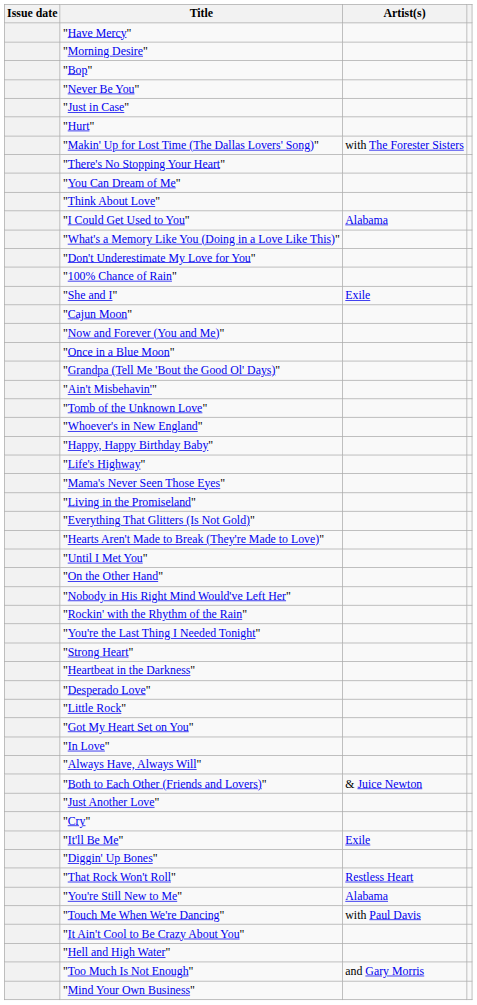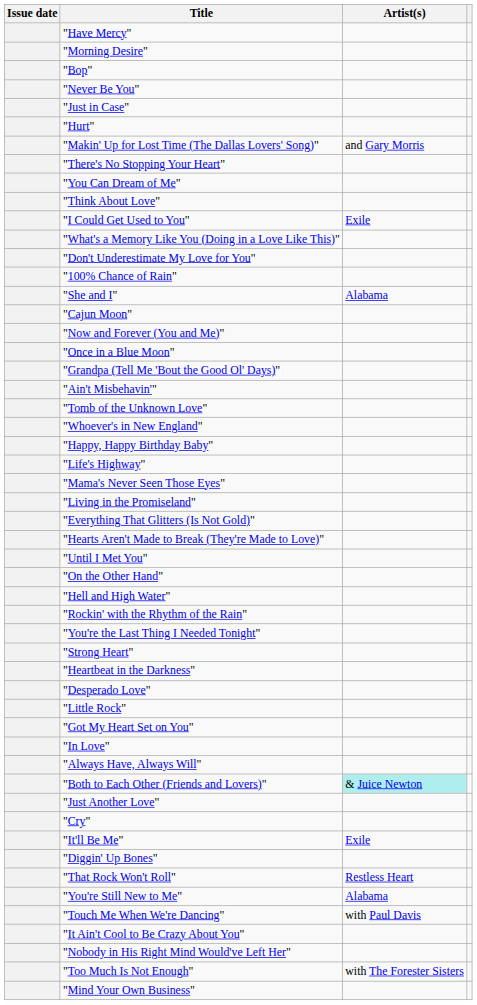 <table class="wikitable sortable plainrowheaders">
 <tr>
 <th scope=col>Issue date</th>
 <th scope=col>Title</th>
 <th scope=col>Artist(s)</th>
 <th scope=col class=unsortable></th>
 </tr>
 <tr>
 <th scope=row></th>
 <td>"<a href='#'>Have Mercy</a>"</td>
 <td></td>
 <td></td>
 </tr>
 <tr>
 <th scope=row></th>
 <td>"<a href='#'>Morning Desire</a>"</td>
 <td></td>
 <td></td>
 </tr>
 <tr>
 <th scope=row></th>
 <td>"<a href='#'>Bop</a>"</td>
 <td></td>
 <td></td>
 </tr>
 <tr>
 <th scope=row></th>
 <td>"<a href='#'>Never Be You</a>"</td>
 <td></td>
 <td></td>
 </tr>
 <tr>
 <th scope=row></th>
 <td>"<a href='#'>Just in Case</a>"</td>
 <td></td>
 <td></td>
 </tr>
 <tr>
 <th scope=row></th>
 <td>"<a href='#'>Hurt</a>"</td>
 <td></td>
 <td></td>
 </tr>
 <tr>
 <th scope=row></th>
 <td>"<a href='#'>Makin' Up for Lost Time (The Dallas Lovers' Song)</a>"</td>
-<td> with <a href='#'>The Forester Sisters</a></td>
+<td> and <a href='#'>Gary Morris</a></td>
 <td></td>
 </tr>
 <tr>
 <th scope=row></th>
 <td>"<a href='#'>There's No Stopping Your Heart</a>"</td>
 <td></td>
 <td></td>
 </tr>
 <tr>
 <th scope=row></th>
 <td>"<a href='#'>You Can Dream of Me</a>"</td>
 <td></td>
 <td></td>
 </tr>
 <tr>
 <th scope=row></th>
 <td>"<a href='#'>Think About Love</a>"</td>
 <td></td>
 <td></td>
 </tr>
 <tr>
 <th scope=row></th>
 <td>"<a href='#'>I Could Get Used to You</a>"</td>
-<td><a href='#'>Alabama</a></td>
+<td><a href='#'>Exile</a></td>
 <td></td>
 </tr>
 <tr>
 <th scope=row></th>
 <td>"<a href='#'>What's a Memory Like You (Doing in a Love Like This)</a>"</td>
 <td></td>
 <td></td>
 </tr>
 <tr>
 <th scope=row></th>
 <td>"<a href='#'>Don't Underestimate My Love for You</a>"</td>
 <td></td>
 <td></td>
 </tr>
 <tr>
 <th scope=row></th>
 <td>"<a href='#'>100% Chance of Rain</a>"</td>
 <td></td>
 <td></td>
 </tr>
 <tr>
 <th scope=row></th>
 <td>"<a href='#'>She and I</a>"</td>
-<td><a href='#'>Exile</a></td>
+<td><a href='#'>Alabama</a></td>
 <td></td>
 </tr>
 <tr>
 <th scope=row></th>
 <td>"<a href='#'>Cajun Moon</a>"</td>
 <td></td>
 <td></td>
 </tr>
 <tr>
 <th scope=row></th>
 <td>"<a href='#'>Now and Forever (You and Me)</a>"</td>
 <td></td>
 <td></td>
 </tr>
 <tr>
 <th scope=row></th>
 <td>"<a href='#'>Once in a Blue Moon</a>"</td>
 <td></td>
 <td></td>
 </tr>
 <tr>
 <th scope=row></th>
 <td>"<a href='#'>Grandpa (Tell Me 'Bout the Good Ol' Days)</a>"</td>
 <td></td>
 <td></td>
 </tr>
 <tr>
 <th scope=row></th>
 <td>"<a href='#'>Ain't Misbehavin'</a>"</td>
 <td></td>
 <td></td>
 </tr>
 <tr>
 <th scope=row></th>
 <td>"<a href='#'>Tomb of the Unknown Love</a>"</td>
 <td></td>
 <td></td>
 </tr>
 <tr>
 <th scope=row></th>
 <td>"<a href='#'>Whoever's in New England</a>"</td>
 <td></td>
 <td></td>
 </tr>
 <tr>
 <th scope=row></th>
 <td>"<a href='#'>Happy, Happy Birthday Baby</a>"</td>
 <td></td>
 <td></td>
 </tr>
 <tr>
 <th scope=row></th>
 <td>"<a href='#'>Life's Highway</a>"</td>
 <td></td>
 <td></td>
 </tr>
 <tr>
 <th scope=row></th>
 <td>"<a href='#'>Mama's Never Seen Those Eyes</a>"</td>
 <td></td>
 <td></td>
 </tr>
 <tr>
 <th scope=row></th>
 <td>"<a href='#'>Living in the Promiseland</a>"</td>
 <td></td>
 <td></td>
 </tr>
 <tr>
 <th scope=row></th>
 <td>"<a href='#'>Everything That Glitters (Is Not Gold)</a>"</td>
 <td></td>
 <td></td>
 </tr>
 <tr>
 <th scope=row></th>
 <td>"<a href='#'>Hearts Aren't Made to Break (They're Made to Love)</a>"</td>
 <td></td>
 <td></td>
 </tr>
 <tr>
 <th scope=row></th>
 <td>"<a href='#'>Until I Met You</a>"</td>
 <td></td>
 <td></td>
 </tr>
 <tr>
 <th scope=row></th>
 <td>"<a href='#'>On the Other Hand</a>"</td>
 <td></td>
 <td></td>
 </tr>
 <tr>
 <th scope=row></th>
-<td>"<a href='#'>Nobody in His Right Mind Would've Left Her</a>"</td>
+<td>"<a href='#'>Hell and High Water</a>"</td>
 <td></td>
 <td></td>
 </tr>
 <tr>
 <th scope=row></th>
 <td>"<a href='#'>Rockin' with the Rhythm of the Rain</a>"</td>
 <td></td>
 <td></td>
 </tr>
 <tr>
 <th scope=row></th>
 <td>"<a href='#'>You're the Last Thing I Needed Tonight</a>"</td>
 <td></td>
 <td></td>
 </tr>
 <tr>
 <th scope=row></th>
 <td>"<a href='#'>Strong Heart</a>"</td>
 <td></td>
 <td></td>
 </tr>
 <tr>
 <th scope=row></th>
 <td>"<a href='#'>Heartbeat in the Darkness</a>"</td>
 <td></td>
 <td></td>
 </tr>
 <tr>
 <th scope=row></th>
 <td>"<a href='#'>Desperado Love</a>"</td>
 <td></td>
 <td></td>
 </tr>
 <tr>
 <th scope=row></th>
 <td>"<a href='#'>Little Rock</a>"</td>
 <td></td>
 <td></td>
 </tr>
 <tr>
 <th scope=row></th>
 <td>"<a href='#'>Got My Heart Set on You</a>"</td>
 <td></td>
 <td></td>
 </tr>
 <tr>
 <th scope=row></th>
 <td>"<a href='#'>In Love</a>"</td>
 <td></td>
 <td></td>
 </tr>
 <tr>
 <th scope=row></th>
 <td>"<a href='#'>Always Have, Always Will</a>"</td>
 <td></td>
 <td></td>
 </tr>
 <tr>
 <th scope=row></th>
 <td>"<a href='#'>Both to Each Other (Friends and Lovers)</a>"</td>
-<td> & <a href='#'>Juice Newton</a></td>
+<td style="background: paleturquoise;"> & <a href='#'>Juice Newton</a></td>
 <td></td>
 </tr>
 <tr>
 <th scope=row></th>
 <td>"<a href='#'>Just Another Love</a>"</td>
 <td></td>
 <td></td>
 </tr>
 <tr>
 <th scope=row></th>
 <td>"<a href='#'>Cry</a>"</td>
 <td></td>
 <td></td>
 </tr>
 <tr>
 <th scope=row></th>
 <td>"<a href='#'>It'll Be Me</a>"</td>
 <td><a href='#'>Exile</a></td>
 <td></td>
 </tr>
 <tr>
 <th scope=row></th>
 <td>"<a href='#'>Diggin' Up Bones</a>"</td>
 <td></td>
 <td></td>
 </tr>
 <tr>
 <th scope=row></th>
 <td>"<a href='#'>That Rock Won't Roll</a>"</td>
 <td><a href='#'>Restless Heart</a></td>
 <td></td>
 </tr>
 <tr>
 <th scope=row></th>
 <td>"<a href='#'>You're Still New to Me</a>"</td>
 <td><a href='#'>Alabama</a></td>
 <td></td>
 </tr>
 <tr>
 <th scope=row></th>
 <td>"<a href='#'>Touch Me When We're Dancing</a>"</td>
 <td> with <a href='#'>Paul Davis</a></td>
 <td></td>
 </tr>
 <tr>
 <th scope=row></th>
 <td>"<a href='#'>It Ain't Cool to Be Crazy About You</a>"</td>
 <td></td>
 <td></td>
 </tr>
 <tr>
 <th scope=row></th>
-<td>"<a href='#'>Hell and High Water</a>"</td>
+<td>"<a href='#'>Nobody in His Right Mind Would've Left Her</a>"</td>
 <td></td>
 <td></td>
 </tr>
 <tr>
 <th scope=row></th>
 <td>"<a href='#'>Too Much Is Not Enough</a>"</td>
-<td> and <a href='#'>Gary Morris</a></td>
+<td> with <a href='#'>The Forester Sisters</a></td>
 <td></td>
 </tr>
 <tr>
 <th scope=row></th>
 <td>"<a href='#'>Mind Your Own Business</a>"</td>
 <td></td>
 <td></td>
 </tr>
 </table>
